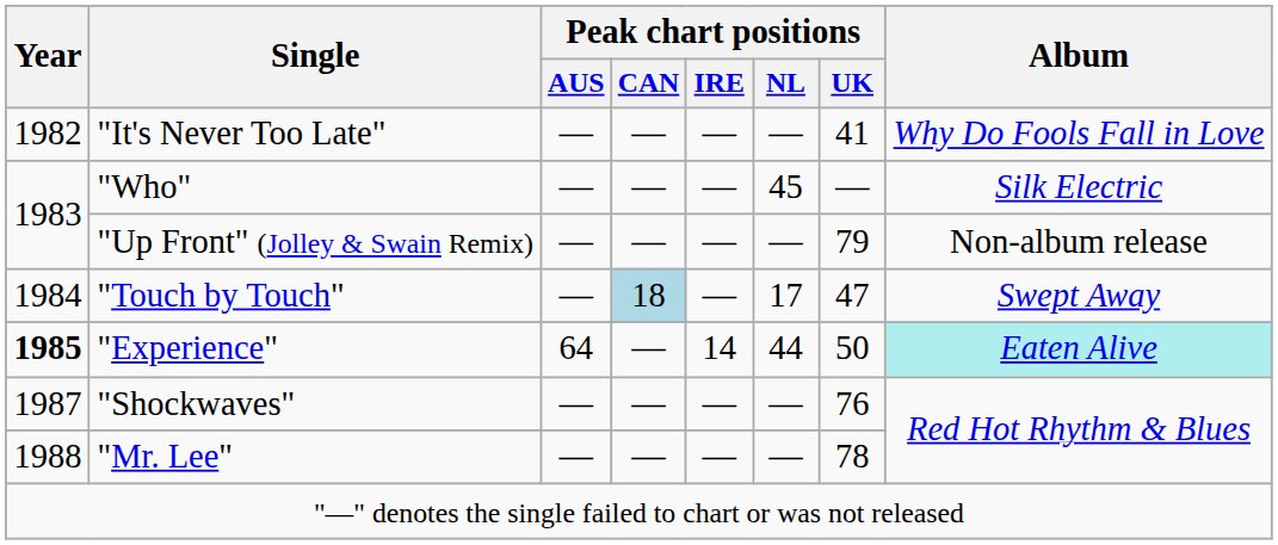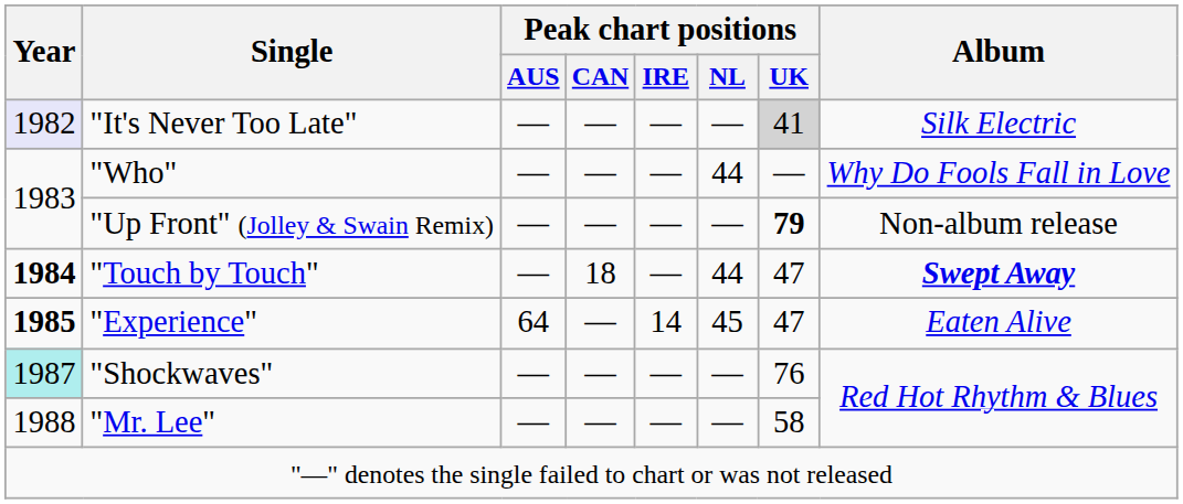 <table class="wikitable" style="text-align:center">
 <tr>
 <th rowspan="2">Year</th>
 <th rowspan="2">Single</th>
 <th colspan="5">Peak chart positions</th>
 <th rowspan="2">Album</th>
 </tr>
 <tr style="font-size:smaller;">
 <th style="width:25px;"><a href='#'>AUS</a><br></th>
 <th style="width:25px;"><a href='#'>CAN</a><br></th>
 <th style="width:25px;"><a href='#'>IRE</a><br></th>
 <th style="width:25px;"><a href='#'>NL</a><br></th>
 <th style="width:25px;"><a href='#'>UK</a><br></th>
 </tr>
 <tr>
-<td>1982</td>
+<td style="background: lavender;">1982</td>
 <td style="text-align:left;">"It's Never Too Late"</td>
 <td>—</td>
 <td>—</td>
 <td>—</td>
 <td>—</td>
-<td>41</td>
-<td><em><a href='#'>Why Do Fools Fall in Love</a></em></td>
+<td style="background: lightgrey;">41</td>
+<td><em><a href='#'>Silk Electric</a></em></td>
 </tr>
 <tr>
 <td rowspan="2">1983</td>
 <td style="text-align:left;">"Who"</td>
 <td>—</td>
 <td>—</td>
 <td>—</td>
-<td>45</td>
+<td>44</td>
 <td>—</td>
-<td><em><a href='#'>Silk Electric</a></em></td>
+<td><em><a href='#'>Why Do Fools Fall in Love</a></em></td>
 </tr>
 <tr>
 <td style="text-align:left;">"Up Front" <small>(<a href='#'>Jolley & Swain</a> Remix)</small> </td>
 <td>—</td>
 <td>—</td>
 <td>—</td>
 <td>—</td>
-<td>79</td>
+<td><strong>79</strong></td>
 <td>Non-album release</td>
 </tr>
 <tr>
-<td>1984</td>
+<td><strong>1984</strong></td>
 <td style="text-align:left;">"<a href='#'>Touch by Touch</a>"</td>
 <td>—</td>
-<td style="background: lightblue;">18</td>
+<td>18</td>
 <td>—</td>
-<td>17</td>
+<td>44</td>
 <td>47</td>
-<td><em><a href='#'>Swept Away</a></em></td>
+<td><strong><em><a href='#'>Swept Away</a></em></strong></td>
 </tr>
 <tr>
 <td><strong>1985</strong></td>
 <td style="text-align:left;">"<a href='#'>Experience</a>"</td>
 <td>64</td>
 <td>—</td>
 <td>14</td>
-<td>44</td>
-<td>50</td>
-<td style="background: paleturquoise;"><em><a href='#'>Eaten Alive</a></em></td>
+<td>45</td>
+<td>47</td>
+<td><em><a href='#'>Eaten Alive</a></em></td>
 </tr>
 <tr>
-<td>1987</td>
+<td style="background: paleturquoise;">1987</td>
 <td style="text-align:left;">"Shockwaves"</td>
 <td>—</td>
 <td>—</td>
 <td>—</td>
 <td>—</td>
 <td>76</td>
 <td rowspan="2"><em><a href='#'>Red Hot Rhythm & Blues</a></em></td>
 </tr>
 <tr>
 <td>1988</td>
 <td style="text-align:left;">"<a href='#'>Mr. Lee</a>"</td>
 <td>—</td>
 <td>—</td>
 <td>—</td>
 <td>—</td>
-<td>78</td>
+<td>58</td>
 </tr>
 <tr>
 <td style="text-align:center;" colspan="18"><small>"—" denotes the single failed to chart or was not released</small></td>
 </tr>
 </table>
